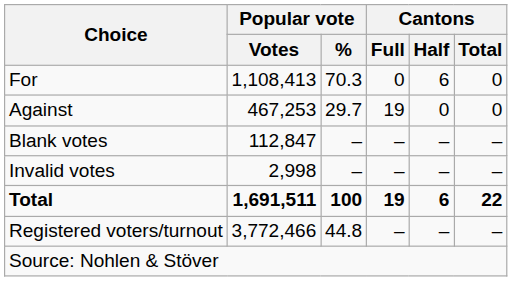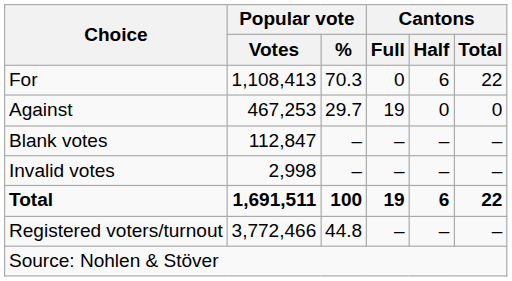 <table class=wikitable style=text-align:right>
 <tr>
 <th rowspan=2>Choice</th>
 <th colspan=2>Popular vote</th>
 <th colspan=3>Cantons</th>
 </tr>
 <tr>
 <th>Votes</th>
 <th>%</th>
 <th>Full</th>
 <th>Half</th>
 <th>Total</th>
 </tr>
 <tr>
 <td align=left>For</td>
 <td>1,108,413</td>
 <td>70.3</td>
 <td>0</td>
 <td>6</td>
-<td>0</td>
+<td>22</td>
 </tr>
 <tr>
 <td align=left>Against</td>
 <td>467,253</td>
 <td>29.7</td>
 <td>19</td>
 <td>0</td>
 <td>0</td>
 </tr>
 <tr>
 <td align=left>Blank votes</td>
 <td>112,847</td>
 <td>–</td>
 <td>–</td>
 <td>–</td>
 <td>–</td>
 </tr>
 <tr>
 <td align=left>Invalid votes</td>
 <td>2,998</td>
 <td>–</td>
 <td>–</td>
 <td>–</td>
 <td>–</td>
 </tr>
 <tr>
 <td align=left><strong>Total</strong></td>
 <td><strong>1,691,511</strong></td>
 <td><strong>100</strong></td>
 <td><strong>19</strong></td>
 <td><strong>6</strong></td>
 <td><strong>22</strong></td>
 </tr>
 <tr>
 <td align=left>Registered voters/turnout</td>
 <td>3,772,466</td>
 <td>44.8</td>
 <td>–</td>
 <td>–</td>
 <td>–</td>
 </tr>
 <tr>
 <td align=left colspan=6>Source: Nohlen & Stöver</td>
 </tr>
 </table>
